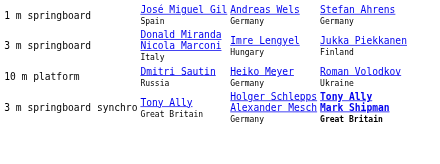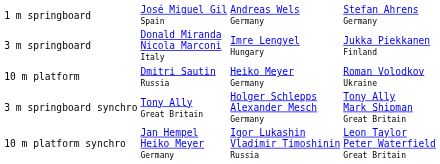 <table>
 <tr>
 <td>1 m springboard</td>
 <td> <a href='#'>José Miguel Gil</a><br><small>Spain</small></td>
 <td> <a href='#'>Andreas Wels</a><br><small>Germany</small></td>
 <td> <a href='#'>Stefan Ahrens</a><br><small>Germany</small></td>
 </tr>
 <tr>
 <td>3 m springboard</td>
 <td> <a href='#'>Donald Miranda</a><br><a href='#'>Nicola Marconi</a><br><small>Italy</small></td>
 <td> <a href='#'>Imre Lengyel</a><br><small>Hungary</small></td>
 <td> <a href='#'>Jukka Piekkanen</a><br><small>Finland</small></td>
 </tr>
 <tr>
 <td>10 m platform</td>
 <td> <a href='#'>Dmitri Sautin</a><br><small>Russia</small></td>
 <td> <a href='#'>Heiko Meyer</a><br><small>Germany</small></td>
 <td> <a href='#'>Roman Volodkov</a><br><small>Ukraine</small></td>
 </tr>
 <tr>
 <td>3 m springboard synchro</td>
 <td> <a href='#'>Tony Ally</a><br><small>Great Britain</small></td>
 <td> <a href='#'>Holger Schlepps</a><br><a href='#'>Alexander Mesch</a><br><small>Germany</small></td>
-<td><strong> <a href='#'>Tony Ally</a><br><a href='#'>Mark Shipman</a><br><small>Great Britain</small></strong></td>
+<td> <a href='#'>Tony Ally</a><br><a href='#'>Mark Shipman</a><br><small>Great Britain</small></td>
+</tr>
+<tr>
+<td>10 m platform synchro</td>
+<td> <a href='#'>Jan Hempel</a><br><a href='#'>Heiko Meyer</a><br><small>Germany</small></td>
+<td> <a href='#'>Igor Lukashin</a><br><a href='#'>Vladimir Timoshinin</a><br><small>Russia</small></td>
+<td> <a href='#'>Leon Taylor</a><br><a href='#'>Peter Waterfield</a><br><small>Great Britain</small></td>
 </tr>
 </table>
